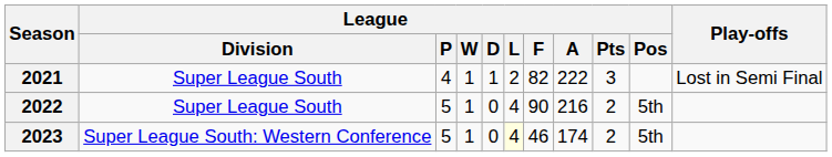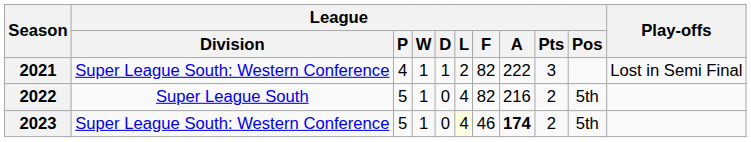 <table class="wikitable" style="text-align: center">
 <tr>
 <th rowspan=2>Season</th>
 <th colspan=9>League</th>
 <th rowspan=2>Play-offs</th>
 </tr>
 <tr>
 <th>Division</th>
 <th>P</th>
 <th>W</th>
 <th>D</th>
 <th>L</th>
 <th>F</th>
 <th>A</th>
 <th>Pts</th>
 <th>Pos</th>
 </tr>
 <tr>
 <th scope="row">2021</th>
-<td><a href='#'>Super League South</a></td>
+<td><a href='#'>Super League South: Western Conference</a></td>
 <td>4</td>
 <td>1</td>
 <td>1</td>
 <td>2</td>
 <td>82</td>
 <td>222</td>
 <td>3</td>
 <td></td>
 <td>Lost in Semi Final</td>
 </tr>
 <tr>
 <th scope="row">2022</th>
 <td><a href='#'>Super League South</a></td>
 <td>5</td>
 <td>1</td>
 <td>0</td>
 <td>4</td>
-<td>90</td>
+<td>82</td>
 <td>216</td>
 <td>2</td>
 <td>5th</td>
 <td></td>
 </tr>
 <tr>
 <th scope="row">2023</th>
 <td><a href='#'>Super League South: Western Conference</a></td>
 <td>5</td>
 <td>1</td>
 <td>0</td>
 <td style="background: lightyellow;">4</td>
 <td>46</td>
-<td>174</td>
+<td><strong>174</strong></td>
 <td>2</td>
 <td>5th</td>
 <td></td>
 </tr>
 </table>
